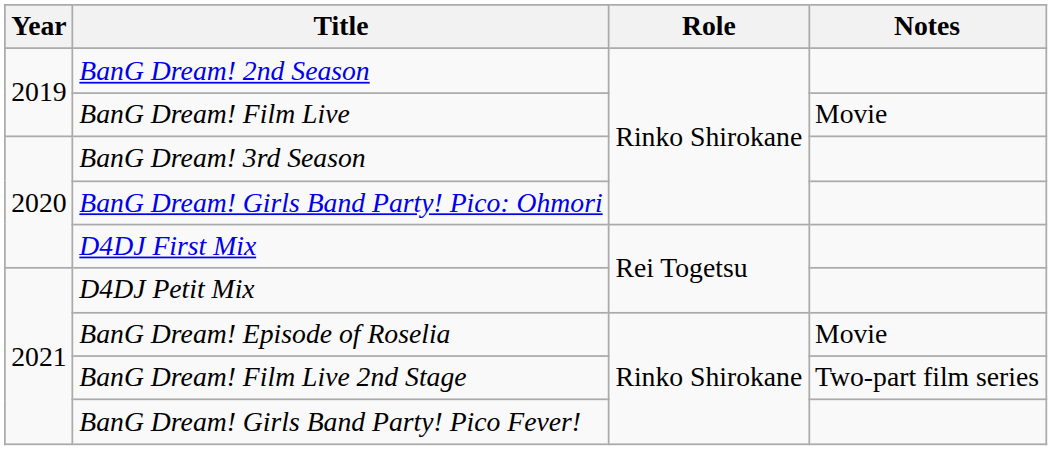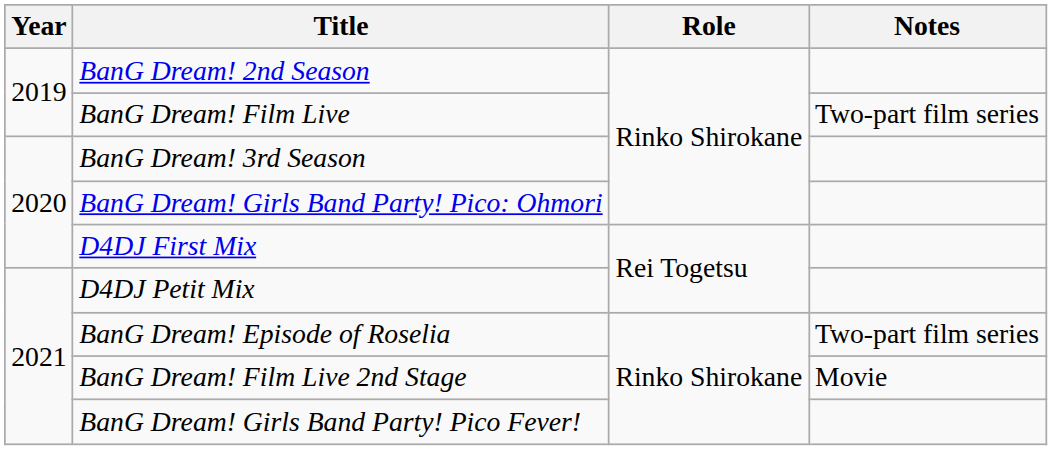 <table class="wikitable">
 <tr>
 <th>Year</th>
 <th>Title</th>
 <th>Role</th>
 <th>Notes</th>
 </tr>
 <tr>
 <td rowspan=2>2019</td>
 <td><em><a href='#'>BanG Dream! 2nd Season</a></em></td>
 <td rowspan=4>Rinko Shirokane</td>
 <td></td>
 </tr>
 <tr>
 <td><em>BanG Dream! Film Live</em></td>
-<td>Movie</td>
+<td>Two-part film series</td>
 </tr>
 <tr>
 <td rowspan=3>2020</td>
 <td><em>BanG Dream! 3rd Season</em></td>
 <td></td>
 </tr>
 <tr>
 <td><em><a href='#'>BanG Dream! Girls Band Party! Pico: Ohmori</a></em></td>
 <td></td>
 </tr>
 <tr>
 <td><em><a href='#'>D4DJ First Mix</a></em></td>
 <td rowspan=2>Rei Togetsu</td>
 <td></td>
 </tr>
 <tr>
 <td rowspan=4>2021</td>
 <td><em>D4DJ Petit Mix</em></td>
 <td></td>
 </tr>
 <tr>
 <td><em>BanG Dream! Episode of Roselia</em></td>
 <td rowspan=3>Rinko Shirokane</td>
-<td>Movie</td>
+<td>Two-part film series</td>
 </tr>
 <tr>
 <td><em>BanG Dream! Film Live 2nd Stage</em></td>
-<td>Two-part film series</td>
+<td>Movie</td>
 </tr>
 <tr>
 <td><em>BanG Dream! Girls Band Party! Pico Fever!</em></td>
 <td></td>
 </tr>
 </table>
